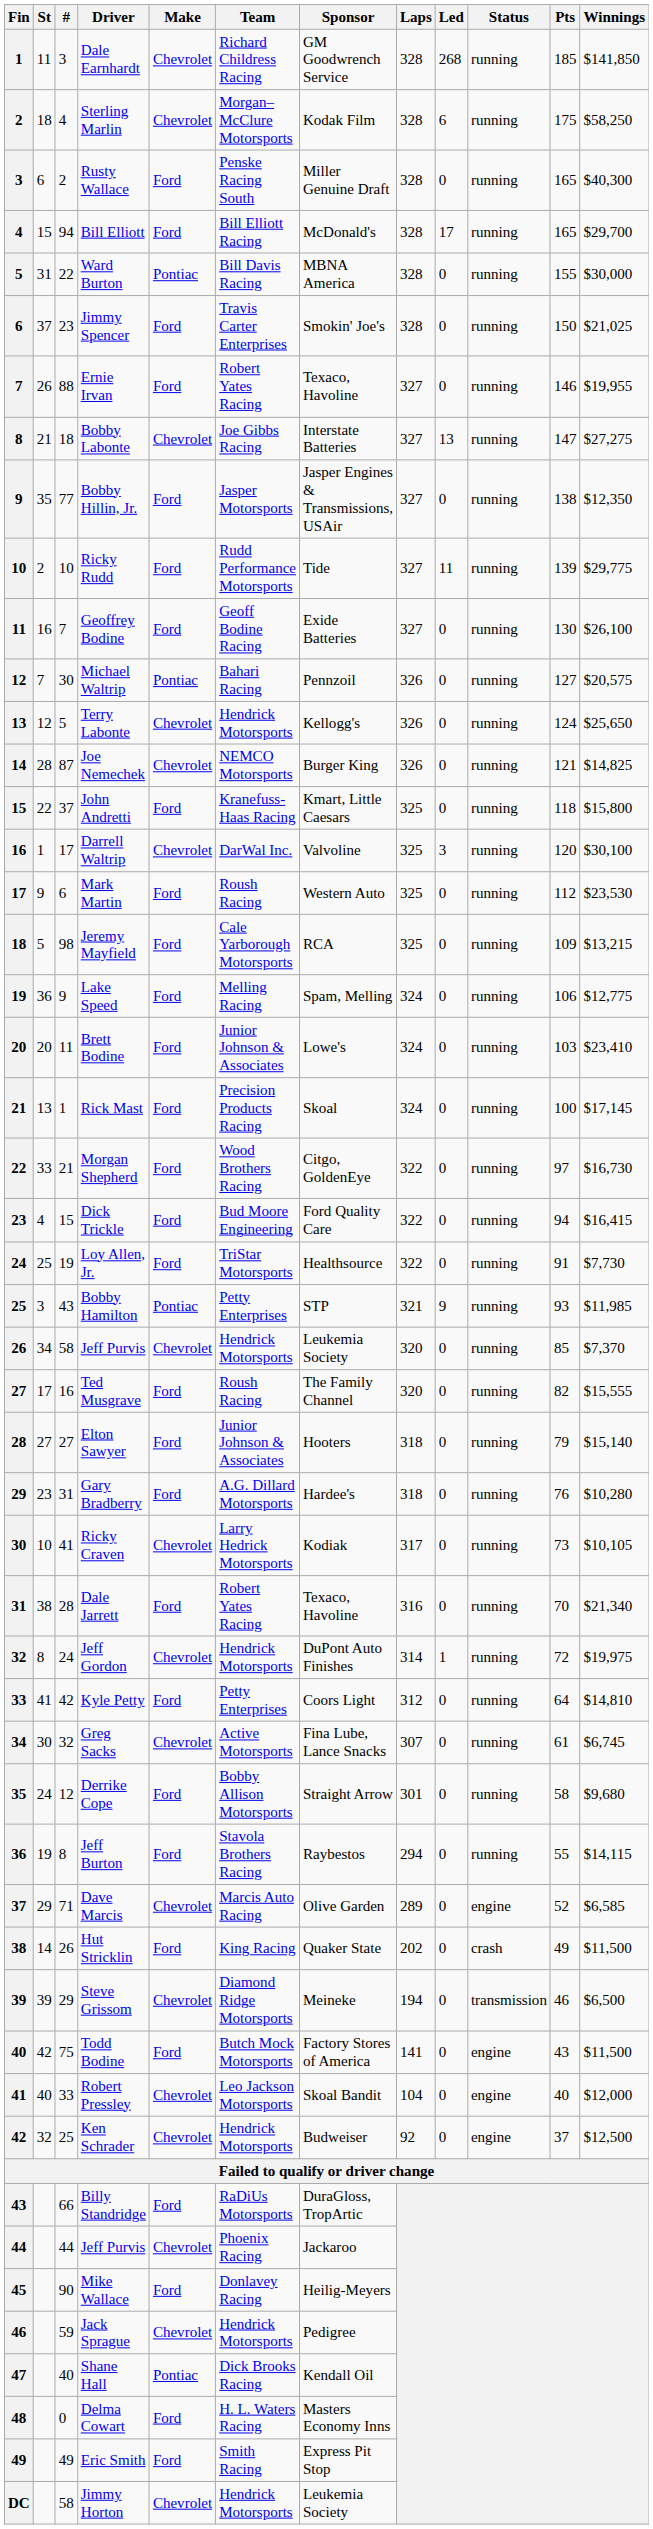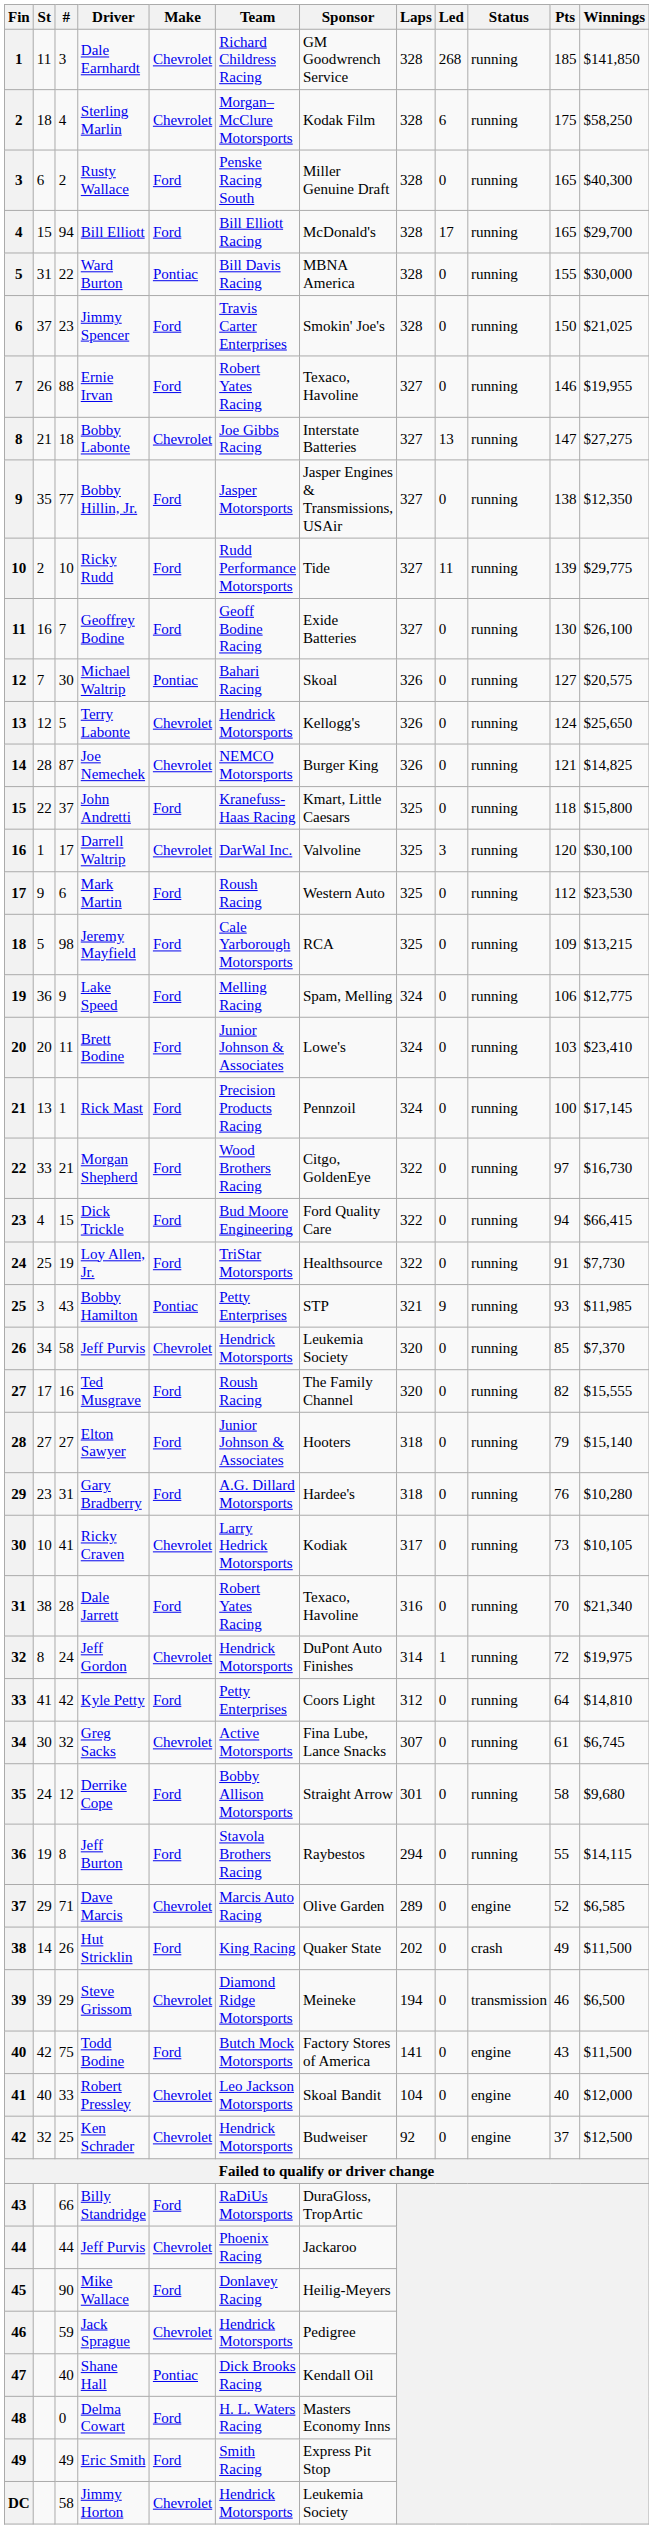 <table class="wikitable sortable" style="font-size:95%;">
 <tr>
 <th>Fin</th>
 <th>St</th>
 <th>#</th>
 <th>Driver</th>
 <th>Make</th>
 <th>Team</th>
 <th>Sponsor</th>
 <th>Laps</th>
 <th>Led</th>
 <th>Status</th>
 <th>Pts</th>
 <th>Winnings</th>
 </tr>
 <tr>
 <th>1</th>
 <td>11</td>
 <td>3</td>
 <td><a href='#'>Dale Earnhardt</a></td>
 <td><a href='#'>Chevrolet</a></td>
 <td><a href='#'>Richard Childress Racing</a></td>
 <td>GM Goodwrench Service</td>
 <td>328</td>
 <td>268</td>
 <td>running</td>
 <td>185</td>
 <td>$141,850</td>
 </tr>
 <tr>
 <th>2</th>
 <td>18</td>
 <td>4</td>
 <td><a href='#'>Sterling Marlin</a></td>
 <td><a href='#'>Chevrolet</a></td>
 <td><a href='#'>Morgan–McClure Motorsports</a></td>
 <td>Kodak Film</td>
 <td>328</td>
 <td>6</td>
 <td>running</td>
 <td>175</td>
 <td>$58,250</td>
 </tr>
 <tr>
 <th>3</th>
 <td>6</td>
 <td>2</td>
 <td><a href='#'>Rusty Wallace</a></td>
 <td><a href='#'>Ford</a></td>
 <td><a href='#'>Penske Racing South</a></td>
 <td>Miller Genuine Draft</td>
 <td>328</td>
 <td>0</td>
 <td>running</td>
 <td>165</td>
 <td>$40,300</td>
 </tr>
 <tr>
 <th>4</th>
 <td>15</td>
 <td>94</td>
 <td><a href='#'>Bill Elliott</a></td>
 <td><a href='#'>Ford</a></td>
 <td><a href='#'>Bill Elliott Racing</a></td>
 <td>McDonald's</td>
 <td>328</td>
 <td>17</td>
 <td>running</td>
 <td>165</td>
 <td>$29,700</td>
 </tr>
 <tr>
 <th>5</th>
 <td>31</td>
 <td>22</td>
 <td><a href='#'>Ward Burton</a></td>
 <td><a href='#'>Pontiac</a></td>
 <td><a href='#'>Bill Davis Racing</a></td>
 <td>MBNA America</td>
 <td>328</td>
 <td>0</td>
 <td>running</td>
 <td>155</td>
 <td>$30,000</td>
 </tr>
 <tr>
 <th>6</th>
 <td>37</td>
 <td>23</td>
 <td><a href='#'>Jimmy Spencer</a></td>
 <td><a href='#'>Ford</a></td>
 <td><a href='#'>Travis Carter Enterprises</a></td>
 <td>Smokin' Joe's</td>
 <td>328</td>
 <td>0</td>
 <td>running</td>
 <td>150</td>
 <td>$21,025</td>
 </tr>
 <tr>
 <th>7</th>
 <td>26</td>
 <td>88</td>
 <td><a href='#'>Ernie Irvan</a></td>
 <td><a href='#'>Ford</a></td>
 <td><a href='#'>Robert Yates Racing</a></td>
 <td>Texaco, Havoline</td>
 <td>327</td>
 <td>0</td>
 <td>running</td>
 <td>146</td>
 <td>$19,955</td>
 </tr>
 <tr>
 <th>8</th>
 <td>21</td>
 <td>18</td>
 <td><a href='#'>Bobby Labonte</a></td>
 <td><a href='#'>Chevrolet</a></td>
 <td><a href='#'>Joe Gibbs Racing</a></td>
 <td>Interstate Batteries</td>
 <td>327</td>
 <td>13</td>
 <td>running</td>
 <td>147</td>
 <td>$27,275</td>
 </tr>
 <tr>
 <th>9</th>
 <td>35</td>
 <td>77</td>
 <td><a href='#'>Bobby Hillin, Jr.</a></td>
 <td><a href='#'>Ford</a></td>
 <td><a href='#'>Jasper Motorsports</a></td>
 <td>Jasper Engines & Transmissions, USAir</td>
 <td>327</td>
 <td>0</td>
 <td>running</td>
 <td>138</td>
 <td>$12,350</td>
 </tr>
 <tr>
 <th>10</th>
 <td>2</td>
 <td>10</td>
 <td><a href='#'>Ricky Rudd</a></td>
 <td><a href='#'>Ford</a></td>
 <td><a href='#'>Rudd Performance Motorsports</a></td>
 <td>Tide</td>
 <td>327</td>
 <td>11</td>
 <td>running</td>
 <td>139</td>
 <td>$29,775</td>
 </tr>
 <tr>
 <th>11</th>
 <td>16</td>
 <td>7</td>
 <td><a href='#'>Geoffrey Bodine</a></td>
 <td><a href='#'>Ford</a></td>
 <td><a href='#'>Geoff Bodine Racing</a></td>
 <td>Exide Batteries</td>
 <td>327</td>
 <td>0</td>
 <td>running</td>
 <td>130</td>
 <td>$26,100</td>
 </tr>
 <tr>
 <th>12</th>
 <td>7</td>
 <td>30</td>
 <td><a href='#'>Michael Waltrip</a></td>
 <td><a href='#'>Pontiac</a></td>
 <td><a href='#'>Bahari Racing</a></td>
-<td>Pennzoil</td>
+<td>Skoal</td>
 <td>326</td>
 <td>0</td>
 <td>running</td>
 <td>127</td>
 <td>$20,575</td>
 </tr>
 <tr>
 <th>13</th>
 <td>12</td>
 <td>5</td>
 <td><a href='#'>Terry Labonte</a></td>
 <td><a href='#'>Chevrolet</a></td>
 <td><a href='#'>Hendrick Motorsports</a></td>
 <td>Kellogg's</td>
 <td>326</td>
 <td>0</td>
 <td>running</td>
 <td>124</td>
 <td>$25,650</td>
 </tr>
 <tr>
 <th>14</th>
 <td>28</td>
 <td>87</td>
 <td><a href='#'>Joe Nemechek</a></td>
 <td><a href='#'>Chevrolet</a></td>
 <td><a href='#'>NEMCO Motorsports</a></td>
 <td>Burger King</td>
 <td>326</td>
 <td>0</td>
 <td>running</td>
 <td>121</td>
 <td>$14,825</td>
 </tr>
 <tr>
 <th>15</th>
 <td>22</td>
 <td>37</td>
 <td><a href='#'>John Andretti</a></td>
 <td><a href='#'>Ford</a></td>
 <td><a href='#'>Kranefuss-Haas Racing</a></td>
 <td>Kmart, Little Caesars</td>
 <td>325</td>
 <td>0</td>
 <td>running</td>
 <td>118</td>
 <td>$15,800</td>
 </tr>
 <tr>
 <th>16</th>
 <td>1</td>
 <td>17</td>
 <td><a href='#'>Darrell Waltrip</a></td>
 <td><a href='#'>Chevrolet</a></td>
 <td><a href='#'>DarWal Inc.</a></td>
 <td>Valvoline</td>
 <td>325</td>
 <td>3</td>
 <td>running</td>
 <td>120</td>
 <td>$30,100</td>
 </tr>
 <tr>
 <th>17</th>
 <td>9</td>
 <td>6</td>
 <td><a href='#'>Mark Martin</a></td>
 <td><a href='#'>Ford</a></td>
 <td><a href='#'>Roush Racing</a></td>
 <td>Western Auto</td>
 <td>325</td>
 <td>0</td>
 <td>running</td>
 <td>112</td>
 <td>$23,530</td>
 </tr>
 <tr>
 <th>18</th>
 <td>5</td>
 <td>98</td>
 <td><a href='#'>Jeremy Mayfield</a></td>
 <td><a href='#'>Ford</a></td>
 <td><a href='#'>Cale Yarborough Motorsports</a></td>
 <td>RCA</td>
 <td>325</td>
 <td>0</td>
 <td>running</td>
 <td>109</td>
 <td>$13,215</td>
 </tr>
 <tr>
 <th>19</th>
 <td>36</td>
 <td>9</td>
 <td><a href='#'>Lake Speed</a></td>
 <td><a href='#'>Ford</a></td>
 <td><a href='#'>Melling Racing</a></td>
 <td>Spam, Melling</td>
 <td>324</td>
 <td>0</td>
 <td>running</td>
 <td>106</td>
 <td>$12,775</td>
 </tr>
 <tr>
 <th>20</th>
 <td>20</td>
 <td>11</td>
 <td><a href='#'>Brett Bodine</a></td>
 <td><a href='#'>Ford</a></td>
 <td><a href='#'>Junior Johnson & Associates</a></td>
 <td>Lowe's</td>
 <td>324</td>
 <td>0</td>
 <td>running</td>
 <td>103</td>
 <td>$23,410</td>
 </tr>
 <tr>
 <th>21</th>
 <td>13</td>
 <td>1</td>
 <td><a href='#'>Rick Mast</a></td>
 <td><a href='#'>Ford</a></td>
 <td><a href='#'>Precision Products Racing</a></td>
-<td>Skoal</td>
+<td>Pennzoil</td>
 <td>324</td>
 <td>0</td>
 <td>running</td>
 <td>100</td>
 <td>$17,145</td>
 </tr>
 <tr>
 <th>22</th>
 <td>33</td>
 <td>21</td>
 <td><a href='#'>Morgan Shepherd</a></td>
 <td><a href='#'>Ford</a></td>
 <td><a href='#'>Wood Brothers Racing</a></td>
 <td>Citgo, GoldenEye</td>
 <td>322</td>
 <td>0</td>
 <td>running</td>
 <td>97</td>
 <td>$16,730</td>
 </tr>
 <tr>
 <th>23</th>
 <td>4</td>
 <td>15</td>
 <td><a href='#'>Dick Trickle</a></td>
 <td><a href='#'>Ford</a></td>
 <td><a href='#'>Bud Moore Engineering</a></td>
 <td>Ford Quality Care</td>
 <td>322</td>
 <td>0</td>
 <td>running</td>
 <td>94</td>
-<td>$16,415</td>
+<td>$66,415</td>
 </tr>
 <tr>
 <th>24</th>
 <td>25</td>
 <td>19</td>
 <td><a href='#'>Loy Allen, Jr.</a></td>
 <td><a href='#'>Ford</a></td>
 <td><a href='#'>TriStar Motorsports</a></td>
 <td>Healthsource</td>
 <td>322</td>
 <td>0</td>
 <td>running</td>
 <td>91</td>
 <td>$7,730</td>
 </tr>
 <tr>
 <th>25</th>
 <td>3</td>
 <td>43</td>
 <td><a href='#'>Bobby Hamilton</a></td>
 <td><a href='#'>Pontiac</a></td>
 <td><a href='#'>Petty Enterprises</a></td>
 <td>STP</td>
 <td>321</td>
 <td>9</td>
 <td>running</td>
 <td>93</td>
 <td>$11,985</td>
 </tr>
 <tr>
 <th>26</th>
 <td>34</td>
 <td>58</td>
 <td><a href='#'>Jeff Purvis</a></td>
 <td><a href='#'>Chevrolet</a></td>
 <td><a href='#'>Hendrick Motorsports</a></td>
 <td>Leukemia Society</td>
 <td>320</td>
 <td>0</td>
 <td>running</td>
 <td>85</td>
 <td>$7,370</td>
 </tr>
 <tr>
 <th>27</th>
 <td>17</td>
 <td>16</td>
 <td><a href='#'>Ted Musgrave</a></td>
 <td><a href='#'>Ford</a></td>
 <td><a href='#'>Roush Racing</a></td>
 <td>The Family Channel</td>
 <td>320</td>
 <td>0</td>
 <td>running</td>
 <td>82</td>
 <td>$15,555</td>
 </tr>
 <tr>
 <th>28</th>
 <td>27</td>
 <td>27</td>
 <td><a href='#'>Elton Sawyer</a></td>
 <td><a href='#'>Ford</a></td>
 <td><a href='#'>Junior Johnson & Associates</a></td>
 <td>Hooters</td>
 <td>318</td>
 <td>0</td>
 <td>running</td>
 <td>79</td>
 <td>$15,140</td>
 </tr>
 <tr>
 <th>29</th>
 <td>23</td>
 <td>31</td>
 <td><a href='#'>Gary Bradberry</a></td>
 <td><a href='#'>Ford</a></td>
 <td><a href='#'>A.G. Dillard Motorsports</a></td>
 <td>Hardee's</td>
 <td>318</td>
 <td>0</td>
 <td>running</td>
 <td>76</td>
 <td>$10,280</td>
 </tr>
 <tr>
 <th>30</th>
 <td>10</td>
 <td>41</td>
 <td><a href='#'>Ricky Craven</a></td>
 <td><a href='#'>Chevrolet</a></td>
 <td><a href='#'>Larry Hedrick Motorsports</a></td>
 <td>Kodiak</td>
 <td>317</td>
 <td>0</td>
 <td>running</td>
 <td>73</td>
 <td>$10,105</td>
 </tr>
 <tr>
 <th>31</th>
 <td>38</td>
 <td>28</td>
 <td><a href='#'>Dale Jarrett</a></td>
 <td><a href='#'>Ford</a></td>
 <td><a href='#'>Robert Yates Racing</a></td>
 <td>Texaco, Havoline</td>
 <td>316</td>
 <td>0</td>
 <td>running</td>
 <td>70</td>
 <td>$21,340</td>
 </tr>
 <tr>
 <th>32</th>
 <td>8</td>
 <td>24</td>
 <td><a href='#'>Jeff Gordon</a></td>
 <td><a href='#'>Chevrolet</a></td>
 <td><a href='#'>Hendrick Motorsports</a></td>
 <td>DuPont Auto Finishes</td>
 <td>314</td>
 <td>1</td>
 <td>running</td>
 <td>72</td>
 <td>$19,975</td>
 </tr>
 <tr>
 <th>33</th>
 <td>41</td>
 <td>42</td>
 <td><a href='#'>Kyle Petty</a></td>
 <td><a href='#'>Ford</a></td>
 <td><a href='#'>Petty Enterprises</a></td>
 <td>Coors Light</td>
 <td>312</td>
 <td>0</td>
 <td>running</td>
 <td>64</td>
 <td>$14,810</td>
 </tr>
 <tr>
 <th>34</th>
 <td>30</td>
 <td>32</td>
 <td><a href='#'>Greg Sacks</a></td>
 <td><a href='#'>Chevrolet</a></td>
 <td><a href='#'>Active Motorsports</a></td>
 <td>Fina Lube, Lance Snacks</td>
 <td>307</td>
 <td>0</td>
 <td>running</td>
 <td>61</td>
 <td>$6,745</td>
 </tr>
 <tr>
 <th>35</th>
 <td>24</td>
 <td>12</td>
 <td><a href='#'>Derrike Cope</a></td>
 <td><a href='#'>Ford</a></td>
 <td><a href='#'>Bobby Allison Motorsports</a></td>
 <td>Straight Arrow</td>
 <td>301</td>
 <td>0</td>
 <td>running</td>
 <td>58</td>
 <td>$9,680</td>
 </tr>
 <tr>
 <th>36</th>
 <td>19</td>
 <td>8</td>
 <td><a href='#'>Jeff Burton</a></td>
 <td><a href='#'>Ford</a></td>
 <td><a href='#'>Stavola Brothers Racing</a></td>
 <td>Raybestos</td>
 <td>294</td>
 <td>0</td>
 <td>running</td>
 <td>55</td>
 <td>$14,115</td>
 </tr>
 <tr>
 <th>37</th>
 <td>29</td>
 <td>71</td>
 <td><a href='#'>Dave Marcis</a></td>
 <td><a href='#'>Chevrolet</a></td>
 <td><a href='#'>Marcis Auto Racing</a></td>
 <td>Olive Garden</td>
 <td>289</td>
 <td>0</td>
 <td>engine</td>
 <td>52</td>
 <td>$6,585</td>
 </tr>
 <tr>
 <th>38</th>
 <td>14</td>
 <td>26</td>
 <td><a href='#'>Hut Stricklin</a></td>
 <td><a href='#'>Ford</a></td>
 <td><a href='#'>King Racing</a></td>
 <td>Quaker State</td>
 <td>202</td>
 <td>0</td>
 <td>crash</td>
 <td>49</td>
 <td>$11,500</td>
 </tr>
 <tr>
 <th>39</th>
 <td>39</td>
 <td>29</td>
 <td><a href='#'>Steve Grissom</a></td>
 <td><a href='#'>Chevrolet</a></td>
 <td><a href='#'>Diamond Ridge Motorsports</a></td>
 <td>Meineke</td>
 <td>194</td>
 <td>0</td>
 <td>transmission</td>
 <td>46</td>
 <td>$6,500</td>
 </tr>
 <tr>
 <th>40</th>
 <td>42</td>
 <td>75</td>
 <td><a href='#'>Todd Bodine</a></td>
 <td><a href='#'>Ford</a></td>
 <td><a href='#'>Butch Mock Motorsports</a></td>
 <td>Factory Stores of America</td>
 <td>141</td>
 <td>0</td>
 <td>engine</td>
 <td>43</td>
 <td>$11,500</td>
 </tr>
 <tr>
 <th>41</th>
 <td>40</td>
 <td>33</td>
 <td><a href='#'>Robert Pressley</a></td>
 <td><a href='#'>Chevrolet</a></td>
 <td><a href='#'>Leo Jackson Motorsports</a></td>
 <td>Skoal Bandit</td>
 <td>104</td>
 <td>0</td>
 <td>engine</td>
 <td>40</td>
 <td>$12,000</td>
 </tr>
 <tr>
 <th>42</th>
 <td>32</td>
 <td>25</td>
 <td><a href='#'>Ken Schrader</a></td>
 <td><a href='#'>Chevrolet</a></td>
 <td><a href='#'>Hendrick Motorsports</a></td>
 <td>Budweiser</td>
 <td>92</td>
 <td>0</td>
 <td>engine</td>
 <td>37</td>
 <td>$12,500</td>
 </tr>
 <tr>
 <th colspan="12">Failed to qualify or driver change</th>
 </tr>
 <tr>
 <th>43</th>
 <td></td>
 <td>66</td>
 <td><a href='#'>Billy Standridge</a></td>
 <td><a href='#'>Ford</a></td>
 <td><a href='#'>RaDiUs Motorsports</a></td>
 <td>DuraGloss, TropArtic</td>
 <th colspan="5" rowspan="8"></th>
 </tr>
 <tr>
 <th>44</th>
 <td></td>
 <td>44</td>
 <td><a href='#'>Jeff Purvis</a></td>
 <td><a href='#'>Chevrolet</a></td>
 <td><a href='#'>Phoenix Racing</a></td>
 <td>Jackaroo</td>
 </tr>
 <tr>
 <th>45</th>
 <td></td>
 <td>90</td>
 <td><a href='#'>Mike Wallace</a></td>
 <td><a href='#'>Ford</a></td>
 <td><a href='#'>Donlavey Racing</a></td>
 <td>Heilig-Meyers</td>
 </tr>
 <tr>
 <th>46</th>
 <td></td>
 <td>59</td>
 <td><a href='#'>Jack Sprague</a></td>
 <td><a href='#'>Chevrolet</a></td>
 <td><a href='#'>Hendrick Motorsports</a></td>
 <td>Pedigree</td>
 </tr>
 <tr>
 <th>47</th>
 <td></td>
 <td>40</td>
 <td><a href='#'>Shane Hall</a></td>
 <td><a href='#'>Pontiac</a></td>
 <td><a href='#'>Dick Brooks Racing</a></td>
 <td>Kendall Oil</td>
 </tr>
 <tr>
 <th>48</th>
 <td></td>
 <td>0</td>
 <td><a href='#'>Delma Cowart</a></td>
 <td><a href='#'>Ford</a></td>
 <td><a href='#'>H. L. Waters Racing</a></td>
 <td>Masters Economy Inns</td>
 </tr>
 <tr>
 <th>49</th>
 <td></td>
 <td>49</td>
 <td><a href='#'>Eric Smith</a></td>
 <td><a href='#'>Ford</a></td>
 <td><a href='#'>Smith Racing</a></td>
 <td>Express Pit Stop</td>
 </tr>
 <tr>
 <th>DC</th>
 <td></td>
 <td>58</td>
 <td><a href='#'>Jimmy Horton</a></td>
 <td><a href='#'>Chevrolet</a></td>
 <td><a href='#'>Hendrick Motorsports</a></td>
 <td>Leukemia Society</td>
 </tr>
 </table>
